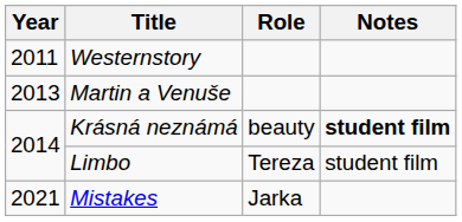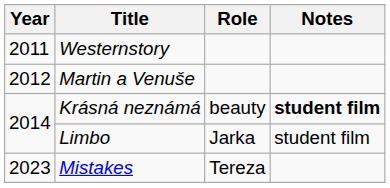 <table class="wikitable">
 <tr>
 <th>Year</th>
 <th>Title</th>
 <th>Role</th>
 <th>Notes</th>
 </tr>
 <tr>
 <td>2011</td>
 <td><em>Westernstory</em></td>
 <td></td>
 <td></td>
 </tr>
 <tr>
-<td>2013</td>
+<td>2012</td>
 <td><em>Martin a Venuše</em></td>
 <td></td>
 <td></td>
 </tr>
 <tr>
 <td rowspan=2>2014</td>
 <td><em>Krásná neznámá</em></td>
 <td>beauty</td>
 <td><strong>student film</strong></td>
 </tr>
 <tr>
 <td><em>Limbo</em></td>
-<td>Tereza</td>
+<td>Jarka</td>
 <td>student film</td>
 </tr>
 <tr>
-<td>2021</td>
+<td>2023</td>
 <td><em><a href='#'>Mistakes</a></em></td>
-<td>Jarka</td>
+<td>Tereza</td>
 <td></td>
 </tr>
 </table>
